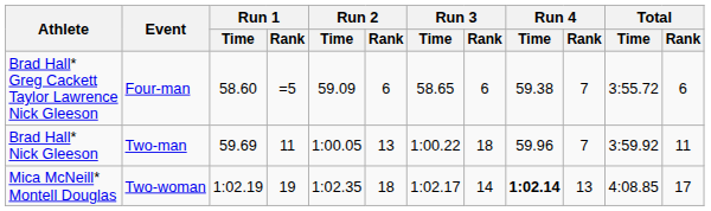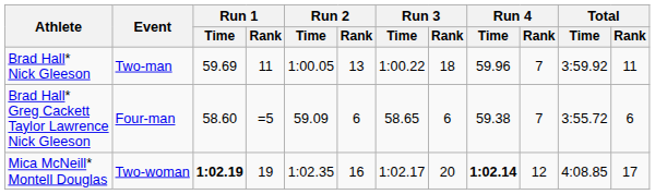 <table class=wikitable style=font-size:90%;text-align:center>
 <tr>
 <th rowspan=2>Athlete</th>
 <th rowspan=2>Event</th>
 <th colspan=2>Run 1</th>
 <th colspan=2>Run 2</th>
 <th colspan=2>Run 3</th>
 <th colspan=2>Run 4</th>
 <th colspan=2>Total</th>
 </tr>
 <tr style=font-size:95%>
 <th>Time</th>
 <th>Rank</th>
 <th>Time</th>
 <th>Rank</th>
 <th>Time</th>
 <th>Rank</th>
 <th>Time</th>
 <th>Rank</th>
 <th>Time</th>
 <th>Rank</th>
 </tr>
 <tr>
+<td align=left><a href='#'>Brad Hall</a>*<br><a href='#'>Nick Gleeson</a></td>
+<td align=left><a href='#'>Two-man</a></td>
+<td>59.69</td>
+<td>11</td>
+<td>1:00.05</td>
+<td>13</td>
+<td>1:00.22</td>
+<td>18</td>
+<td>59.96</td>
+<td>7</td>
+<td>3:59.92</td>
+<td>11</td>
+</tr>
+<tr>
 <td align=left><a href='#'>Brad Hall</a>*<br><a href='#'>Greg Cackett</a><br><a href='#'>Taylor Lawrence</a><br><a href='#'>Nick Gleeson</a></td>
 <td align=left><a href='#'>Four-man</a></td>
 <td>58.60</td>
 <td>=5</td>
 <td>59.09</td>
 <td>6</td>
 <td>58.65</td>
 <td>6</td>
 <td>59.38</td>
 <td>7</td>
 <td>3:55.72</td>
 <td>6</td>
 </tr>
 <tr>
-<td align=left><a href='#'>Brad Hall</a>*<br><a href='#'>Nick Gleeson</a></td>
-<td align=left><a href='#'>Two-man</a></td>
-<td>59.69</td>
-<td>11</td>
-<td>1:00.05</td>
-<td>13</td>
-<td>1:00.22</td>
-<td>18</td>
-<td>59.96</td>
-<td>7</td>
-<td>3:59.92</td>
-<td>11</td>
-</tr>
-<tr>
 <td align=left><a href='#'>Mica McNeill</a>*<br><a href='#'>Montell Douglas</a></td>
 <td align=left><a href='#'>Two-woman</a></td>
-<td>1:02.19</td>
+<td><strong>1:02.19</strong></td>
 <td>19</td>
 <td>1:02.35</td>
-<td>18</td>
+<td>16</td>
 <td>1:02.17</td>
-<td>14</td>
+<td>20</td>
 <td><strong>1:02.14</strong></td>
-<td>13</td>
+<td>12</td>
 <td>4:08.85</td>
 <td>17</td>
 </tr>
 </table>
